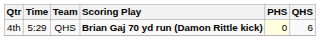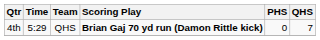 <table class="wikitable">
 <tr>
 <th style="text-align: center;">Qtr</th>
 <th style="text-align: center;">Time</th>
 <th style="text-align: center;">Team</th>
 <th style="text-align: left;">Scoring Play</th>
 <th style="text-align: right;">PHS</th>
 <th style="text-align: right;">QHS</th>
 </tr>
 <tr>
 <td style="text-align: center;">4th</td>
 <td style="text-align: center;">5:29</td>
 <td style="text-align: center;">QHS</td>
 <td style="text-align: left;"><strong>Brian Gaj 70 yd run (Damon Rittle kick)</strong></td>
-<td style="background: lightyellow; text-align: right;">0</td>
-<td style="text-align: right;">6</td>
+<td style="text-align: right;">0</td>
+<td style="text-align: right;">7</td>
 </tr>
 <tr>
 </tr>
 </table>
